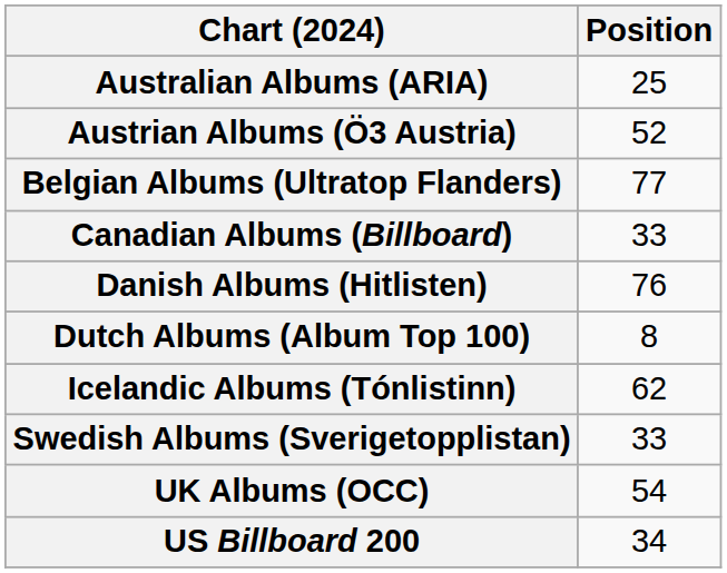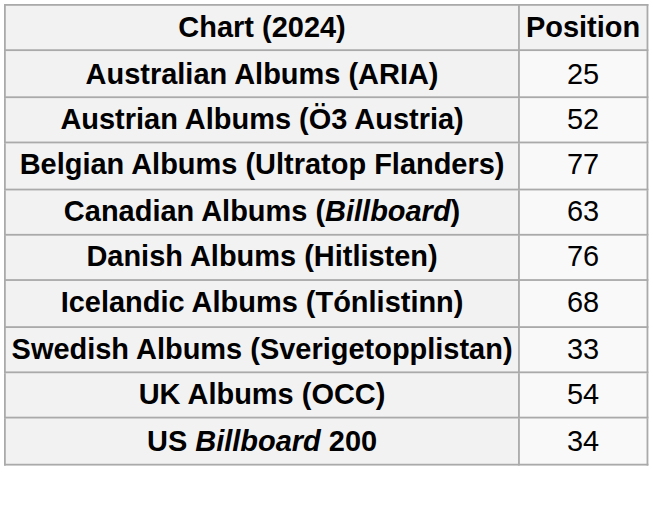 <table class="wikitable sortable plainrowheaders" style="text-align:center">
 <tr>
 <th scope="col">Chart (2024)</th>
 <th scope="col">Position</th>
 </tr>
 <tr>
 <th scope="row">Australian Albums (ARIA)</th>
 <td>25</td>
 </tr>
 <tr>
 <th scope="row">Austrian Albums (Ö3 Austria)</th>
 <td>52</td>
 </tr>
 <tr>
 <th scope="row">Belgian Albums (Ultratop Flanders)</th>
 <td>77</td>
 </tr>
 <tr>
 <th scope="row">Canadian Albums (<em>Billboard</em>)</th>
-<td>33</td>
+<td>63</td>
 </tr>
 <tr>
 <th scope="row">Danish Albums (Hitlisten)</th>
 <td>76</td>
 </tr>
 <tr>
-<th scope="row">Dutch Albums (Album Top 100)</th>
-<td>8</td>
-</tr>
-<tr>
 <th scope="row">Icelandic Albums (Tónlistinn)</th>
-<td>62</td>
+<td>68</td>
 </tr>
 <tr>
 <th scope="row">Swedish Albums (Sverigetopplistan)</th>
 <td>33</td>
 </tr>
 <tr>
 <th scope="row">UK Albums (OCC)</th>
 <td>54</td>
 </tr>
 <tr>
 <th scope="row">US <em>Billboard</em> 200</th>
 <td>34</td>
 </tr>
 </table>
